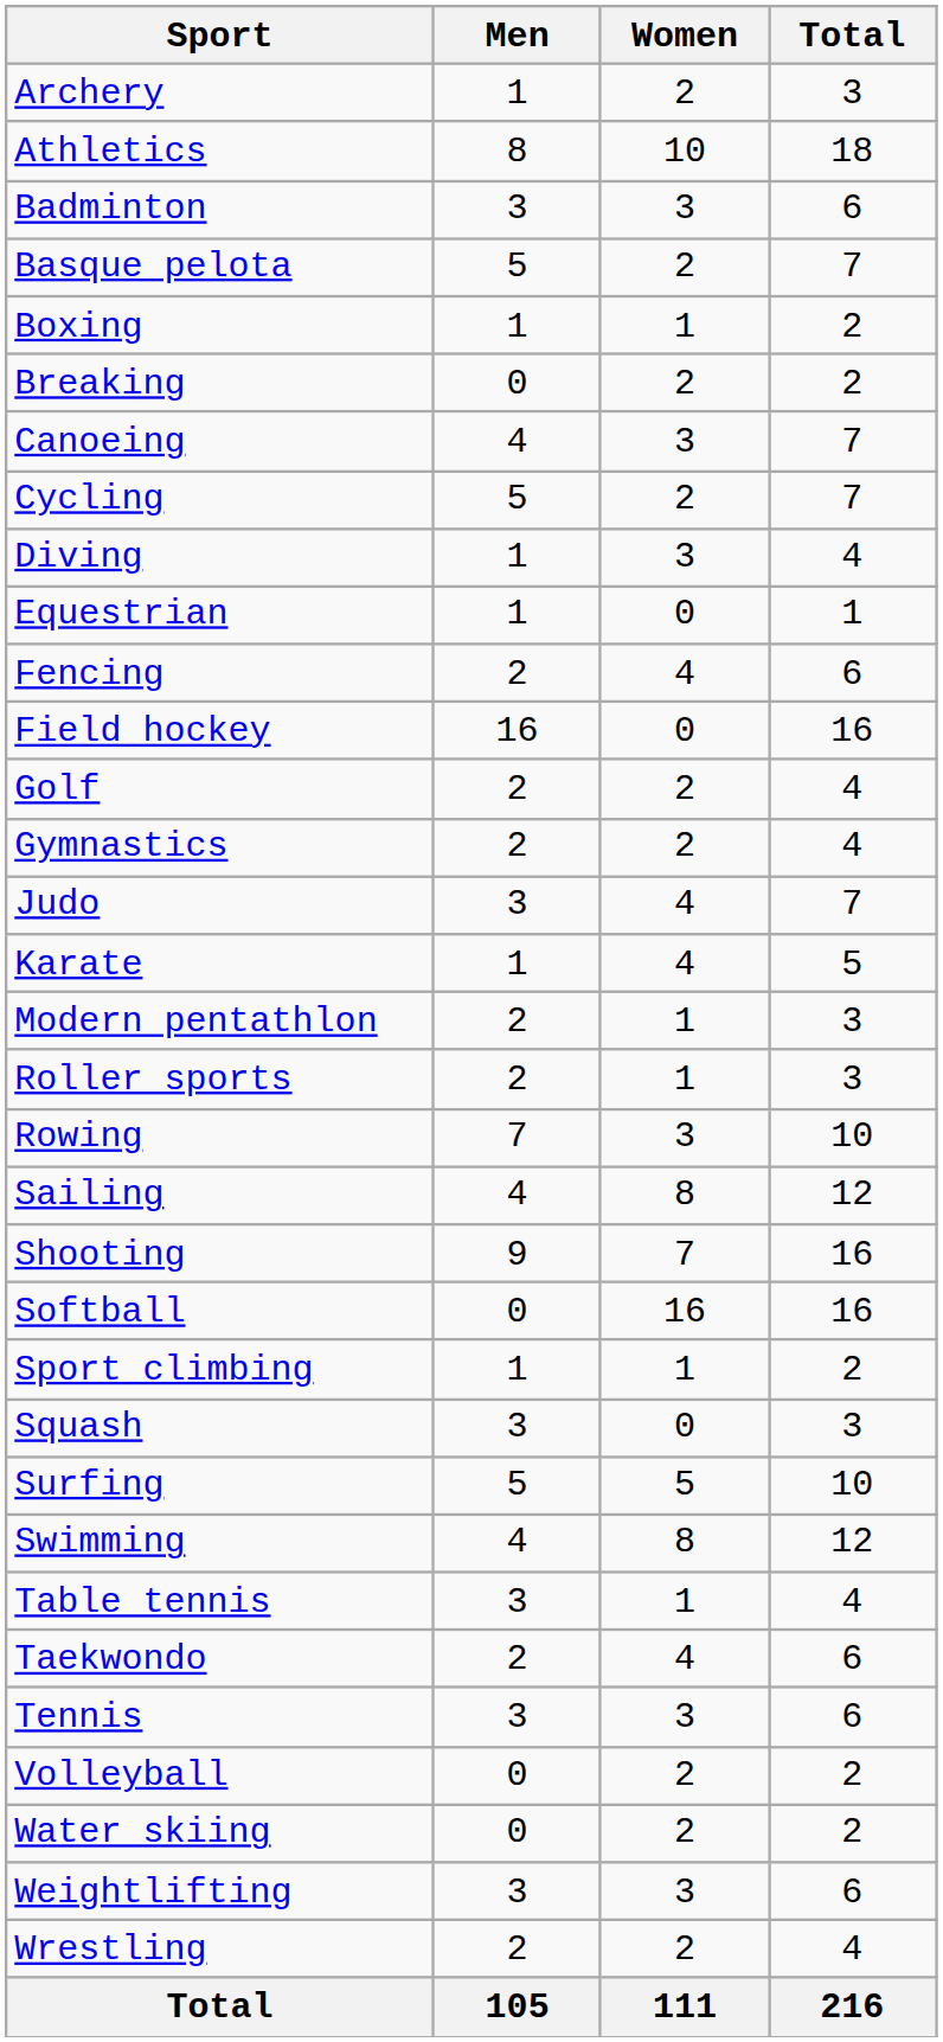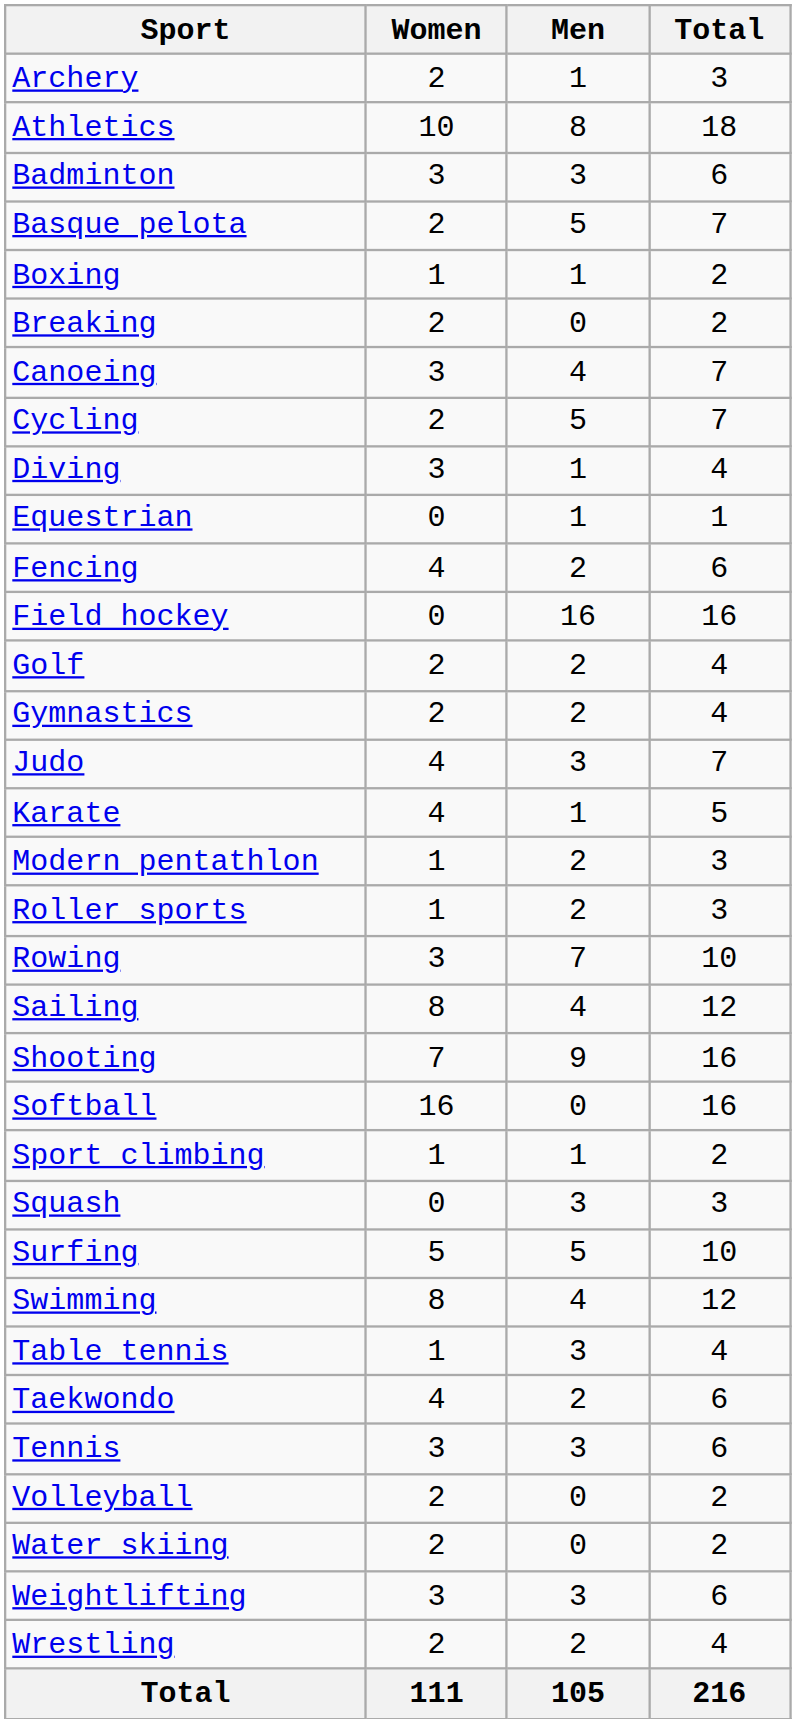 <table class="wikitable sortable" style="text-align:center;">
 <tr>
 <th width=150>Sport</th>
+<th width=55>Women</th>
 <th width=55>Men</th>
-<th width=55>Women</th>
 <th width=55>Total</th>
 </tr>
 <tr>
 <td align=left><a href='#'>Archery</a></td>
+<td>2</td>
 <td>1</td>
-<td>2</td>
 <td>3</td>
 </tr>
 <tr>
 <td align=left><a href='#'>Athletics</a></td>
+<td>10</td>
 <td>8</td>
-<td>10</td>
 <td>18</td>
 </tr>
 <tr>
 <td align=left><a href='#'>Badminton</a></td>
 <td>3</td>
 <td>3</td>
 <td>6</td>
 </tr>
 <tr>
 <td align=left><a href='#'>Basque pelota</a></td>
+<td>2</td>
 <td>5</td>
-<td>2</td>
 <td>7</td>
 </tr>
 <tr>
 <td align=left><a href='#'>Boxing</a></td>
 <td>1</td>
 <td>1</td>
 <td>2</td>
 </tr>
 <tr>
 <td align=left><a href='#'>Breaking</a></td>
+<td>2</td>
 <td>0</td>
-<td>2</td>
 <td>2</td>
 </tr>
 <tr>
 <td align=left><a href='#'>Canoeing</a></td>
+<td>3</td>
 <td>4</td>
-<td>3</td>
 <td>7</td>
 </tr>
 <tr>
 <td align=left><a href='#'>Cycling</a></td>
+<td>2</td>
 <td>5</td>
-<td>2</td>
 <td>7</td>
 </tr>
 <tr>
 <td align=left><a href='#'>Diving</a></td>
+<td>3</td>
 <td>1</td>
-<td>3</td>
 <td>4</td>
 </tr>
 <tr>
 <td align=left><a href='#'>Equestrian</a></td>
+<td>0</td>
 <td>1</td>
-<td>0</td>
 <td>1</td>
 </tr>
 <tr>
 <td align=left><a href='#'>Fencing</a></td>
+<td>4</td>
 <td>2</td>
-<td>4</td>
 <td>6</td>
 </tr>
 <tr>
 <td align=left><a href='#'>Field hockey</a></td>
+<td>0</td>
 <td>16</td>
-<td>0</td>
 <td>16</td>
 </tr>
 <tr>
 <td align=left><a href='#'>Golf</a></td>
 <td>2</td>
 <td>2</td>
 <td>4</td>
 </tr>
 <tr>
 <td align=left><a href='#'>Gymnastics</a></td>
 <td>2</td>
 <td>2</td>
 <td>4</td>
 </tr>
 <tr>
 <td align=left><a href='#'>Judo</a></td>
+<td>4</td>
 <td>3</td>
-<td>4</td>
 <td>7</td>
 </tr>
 <tr>
 <td align=left><a href='#'>Karate</a></td>
+<td>4</td>
 <td>1</td>
-<td>4</td>
 <td>5</td>
 </tr>
 <tr>
 <td align=left><a href='#'>Modern pentathlon</a></td>
+<td>1</td>
 <td>2</td>
-<td>1</td>
 <td>3</td>
 </tr>
 <tr>
 <td align=left><a href='#'>Roller sports</a></td>
+<td>1</td>
 <td>2</td>
-<td>1</td>
 <td>3</td>
 </tr>
 <tr>
 <td align=left><a href='#'>Rowing</a></td>
+<td>3</td>
 <td>7</td>
-<td>3</td>
 <td>10</td>
 </tr>
 <tr>
 <td align=left><a href='#'>Sailing</a></td>
+<td>8</td>
 <td>4</td>
-<td>8</td>
 <td>12</td>
 </tr>
 <tr>
 <td align=left><a href='#'>Shooting</a></td>
+<td>7</td>
 <td>9</td>
-<td>7</td>
 <td>16</td>
 </tr>
 <tr>
 <td align=left><a href='#'>Softball</a></td>
+<td>16</td>
 <td>0</td>
-<td>16</td>
 <td>16</td>
 </tr>
 <tr>
 <td align=left><a href='#'>Sport climbing</a></td>
 <td>1</td>
 <td>1</td>
 <td>2</td>
 </tr>
 <tr>
 <td align=left><a href='#'>Squash</a></td>
+<td>0</td>
 <td>3</td>
-<td>0</td>
 <td>3</td>
 </tr>
 <tr>
 <td align=left><a href='#'>Surfing</a></td>
 <td>5</td>
 <td>5</td>
 <td>10</td>
 </tr>
 <tr>
 <td align=left><a href='#'>Swimming</a></td>
+<td>8</td>
 <td>4</td>
-<td>8</td>
 <td>12</td>
 </tr>
 <tr>
 <td align=left><a href='#'>Table tennis</a></td>
+<td>1</td>
 <td>3</td>
-<td>1</td>
 <td>4</td>
 </tr>
 <tr>
 <td align=left><a href='#'>Taekwondo</a></td>
+<td>4</td>
 <td>2</td>
-<td>4</td>
 <td>6</td>
 </tr>
 <tr>
 <td align=left><a href='#'>Tennis</a></td>
 <td>3</td>
 <td>3</td>
 <td>6</td>
 </tr>
 <tr>
 <td align=left><a href='#'>Volleyball</a></td>
+<td>2</td>
 <td>0</td>
-<td>2</td>
 <td>2</td>
 </tr>
 <tr>
 <td align=left><a href='#'>Water skiing</a></td>
+<td>2</td>
 <td>0</td>
-<td>2</td>
 <td>2</td>
 </tr>
 <tr>
 <td align=left><a href='#'>Weightlifting</a></td>
 <td>3</td>
 <td>3</td>
 <td>6</td>
 </tr>
 <tr>
 <td align=left><a href='#'>Wrestling</a></td>
 <td>2</td>
 <td>2</td>
 <td>4</td>
 </tr>
 <tr>
 <th>Total</th>
+<th>111</th>
 <th>105</th>
-<th>111</th>
 <th>216</th>
 </tr>
 </table>
